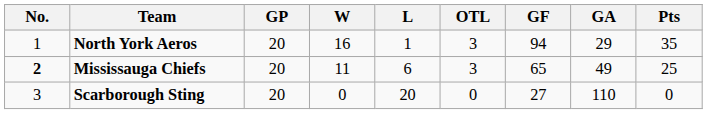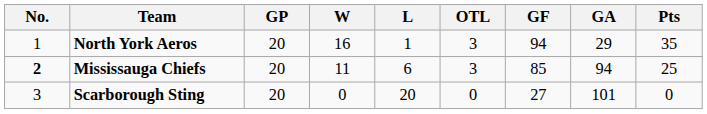 <table class="wikitable sortable">
 <tr>
 <th bgcolor="#DDDDFF" width="7.5%" title="Division rank">No.</th>
 <th bgcolor="#DDDDFF" width="20%">Team</th>
 <th bgcolor="#DDDDFF" width="7.5%" title="Games played" class="unsortable">GP</th>
 <th bgcolor="#DDDDFF" width="7.5%" title="Wins">W</th>
 <th bgcolor="#DDDDFF" width="7.5%" title="Losses">L</th>
 <th bgcolor="#DDDDFF" width="7.5%" title="Ties">OTL</th>
 <th bgcolor="#DDDDFF" width="7.5%" title="Ties">GF</th>
 <th bgcolor="#DDDDFF" width="7.5%" title="Ties">GA</th>
 <th bgcolor="#DDDDFF" width="7.5%" title="Points">Pts</th>
 </tr>
 <tr align=center>
 <td>1</td>
 <td align=left><strong>North York Aeros</strong></td>
 <td>20</td>
 <td>16</td>
 <td>1</td>
 <td>3</td>
 <td>94</td>
 <td>29</td>
 <td>35</td>
 </tr>
 <tr align=center>
 <td><strong>2</strong></td>
 <td align=left><strong>Mississauga Chiefs</strong></td>
 <td>20</td>
 <td>11</td>
 <td>6</td>
 <td>3</td>
-<td>65</td>
-<td>49</td>
+<td>85</td>
+<td>94</td>
 <td>25</td>
 </tr>
 <tr align=center>
 <td>3</td>
 <td align=left><strong>Scarborough Sting </strong></td>
 <td>20</td>
 <td>0</td>
 <td>20</td>
 <td>0</td>
 <td>27</td>
-<td>110</td>
+<td>101</td>
 <td>0</td>
 </tr>
 </table>
